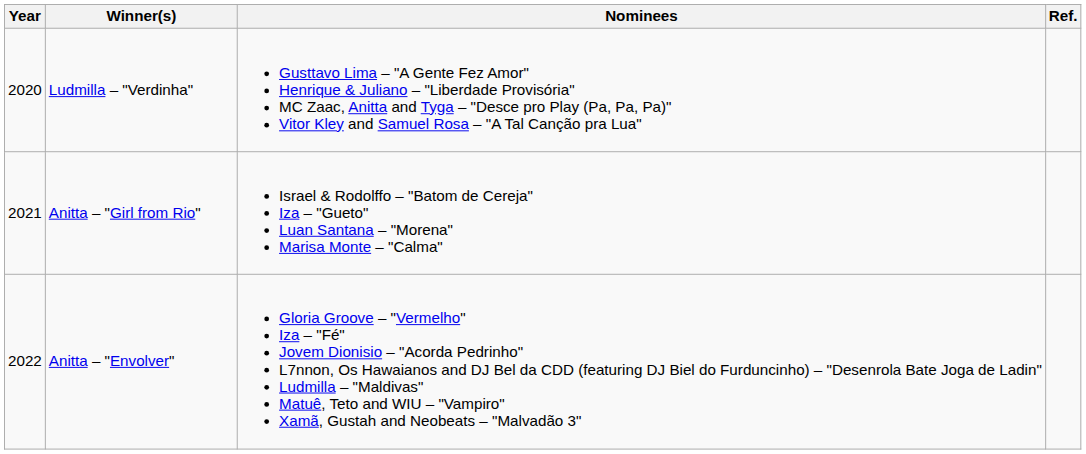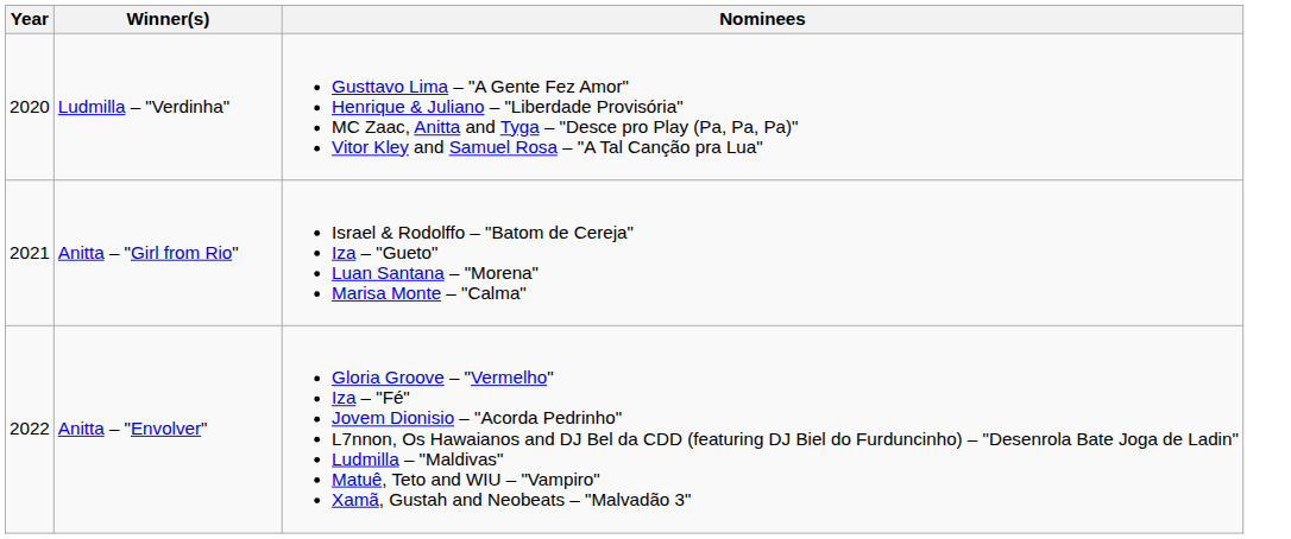 <table class="wikitable sortable">
 <tr>
 <th style="width:5px;"><strong>Year</strong></th>
 <th style="width:195px;"><strong>Winner(s)</strong></th>
 <th class="unsortable"><strong>Nominees</strong></th>
-<th class="unsortable">Ref.</th>
 </tr>
 <tr>
 <td align="center">2020</td>
 <td><a href='#'>Ludmilla</a> – "Verdinha"</td>
 <td><br><ul><li><a href='#'>Gusttavo Lima</a> – "A Gente Fez Amor"</li><li><a href='#'>Henrique & Juliano</a> – "Liberdade Provisória"</li><li>MC Zaac, <a href='#'>Anitta</a> and <a href='#'>Tyga</a> – "Desce pro Play (Pa, Pa, Pa)"</li><li><a href='#'>Vitor Kley</a> and <a href='#'>Samuel Rosa</a> – "A Tal Canção pra Lua"</li></ul></td>
-<td></td>
 </tr>
 <tr>
 <td align="center">2021</td>
 <td><a href='#'>Anitta</a> – "<a href='#'>Girl from Rio</a>"</td>
 <td><br><ul><li>Israel &amp; Rodolffo – "Batom de Cereja"</li><li><a href='#'>Iza</a> – "Gueto"</li><li><a href='#'>Luan Santana</a> – "Morena"</li><li><a href='#'>Marisa Monte</a> – "Calma"</li></ul></td>
-<td></td>
 </tr>
 <tr>
 <td align="center">2022</td>
 <td><a href='#'>Anitta</a> – "<a href='#'>Envolver</a>"</td>
 <td><br><ul><li><a href='#'>Gloria Groove</a> – "<a href='#'>Vermelho</a>"</li><li><a href='#'>Iza</a> – "Fé"</li><li><a href='#'>Jovem Dionisio</a> – "Acorda Pedrinho"</li><li>L7nnon, Os Hawaianos and DJ Bel da CDD (featuring DJ Biel do Furduncinho) – "Desenrola Bate Joga de Ladin"</li><li><a href='#'>Ludmilla</a> – "Maldivas"</li><li><a href='#'>Matuê</a>, Teto and WIU – "Vampiro"</li><li><a href='#'>Xamã</a>, Gustah and Neobeats – "Malvadão 3"</li></ul></td>
-<td></td>
 </tr>
 </table>
